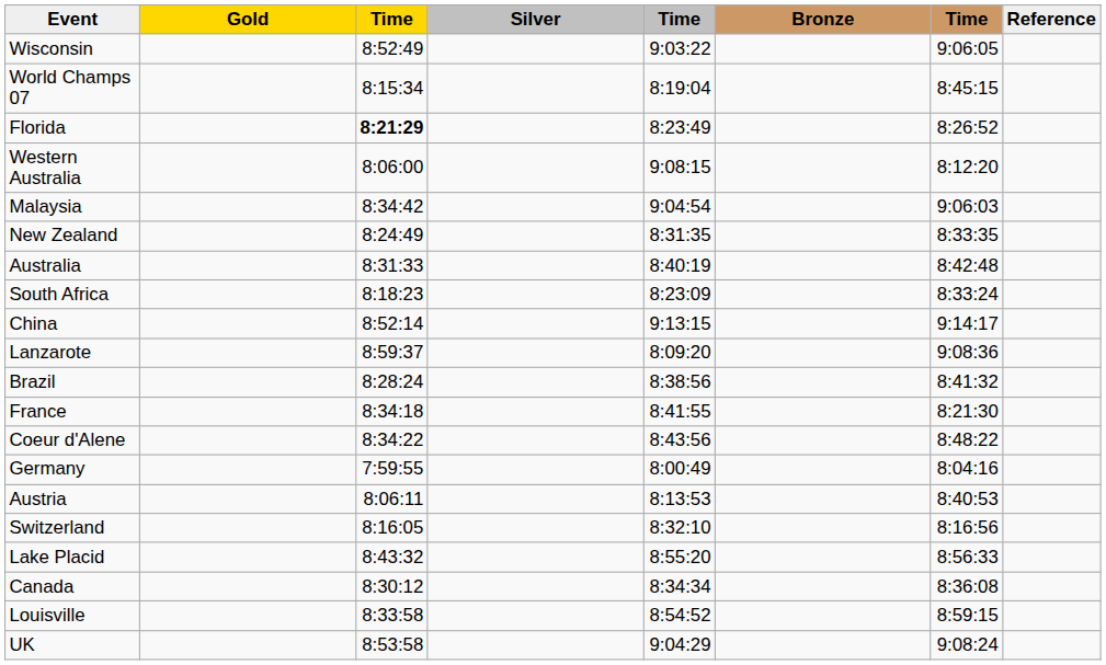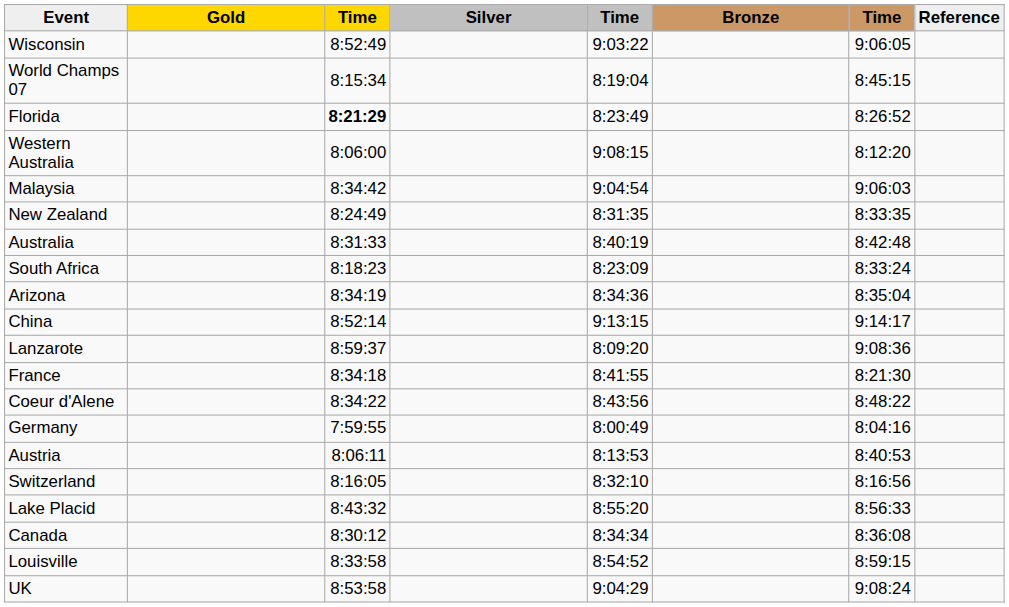 <table class="wikitable sortable">
 <tr align="center">
 <td width="110" bgcolor="efefef"><strong>Event</strong></td>
 <td width="180" bgcolor="gold"><strong>Gold</strong></td>
 <td width="55" bgcolor="gold"><strong>Time</strong></td>
 <td width="180" bgcolor="silver"><strong>Silver</strong></td>
 <td width="55" bgcolor="silver"><strong>Time</strong></td>
 <td width="180" bgcolor="cc9966"><strong>Bronze</strong></td>
 <td width="55" bgcolor="cc9966"><strong>Time</strong></td>
 <td class="unsortable" bgcolor="efefef"><strong>Reference</strong></td>
 </tr>
 <tr>
 <td>Wisconsin</td>
 <td></td>
 <td align="right">8:52:49</td>
 <td></td>
 <td align="right">9:03:22</td>
 <td></td>
 <td align="right">9:06:05</td>
 <td></td>
 </tr>
 <tr>
 <td>World Champs 07</td>
 <td></td>
 <td align="right">8:15:34</td>
 <td></td>
 <td align="right">8:19:04</td>
 <td></td>
 <td align="right">8:45:15</td>
 <td></td>
 </tr>
 <tr>
 <td>Florida</td>
 <td></td>
 <td align="right"><strong>8:21:29</strong></td>
 <td></td>
 <td align="right">8:23:49</td>
 <td></td>
 <td align="right">8:26:52</td>
 <td></td>
 </tr>
 <tr>
 <td>Western Australia</td>
 <td></td>
 <td align="right">8:06:00</td>
 <td></td>
 <td align="right">9:08:15</td>
 <td></td>
 <td align="right">8:12:20</td>
 <td></td>
 </tr>
 <tr>
 <td>Malaysia</td>
 <td></td>
 <td align="right">8:34:42</td>
 <td></td>
 <td align="right">9:04:54</td>
 <td></td>
 <td align="right">9:06:03</td>
 <td></td>
 </tr>
 <tr>
 <td>New Zealand</td>
 <td></td>
 <td align="right">8:24:49</td>
 <td></td>
 <td align="right">8:31:35</td>
 <td></td>
 <td align="right">8:33:35</td>
 <td></td>
 </tr>
 <tr>
 <td>Australia</td>
 <td></td>
 <td align="right">8:31:33</td>
 <td></td>
 <td align="right">8:40:19</td>
 <td></td>
 <td align="right">8:42:48</td>
 <td></td>
 </tr>
 <tr>
 <td>South Africa</td>
 <td></td>
 <td align="right">8:18:23</td>
 <td></td>
 <td align="right">8:23:09</td>
 <td></td>
 <td align="right">8:33:24</td>
 <td></td>
 </tr>
 <tr>
+<td>Arizona</td>
+<td></td>
+<td align="right">8:34:19</td>
+<td></td>
+<td align="right">8:34:36</td>
+<td></td>
+<td align="right">8:35:04</td>
+<td></td>
+</tr>
+<tr>
 <td>China</td>
 <td></td>
 <td align="right">8:52:14</td>
 <td></td>
 <td align="right">9:13:15</td>
 <td></td>
 <td align="right">9:14:17</td>
 <td></td>
 </tr>
 <tr>
 <td>Lanzarote</td>
 <td></td>
 <td align="right">8:59:37</td>
 <td></td>
 <td align="right">8:09:20</td>
 <td></td>
 <td align="right">9:08:36</td>
-<td></td>
-</tr>
-<tr>
-<td>Brazil</td>
-<td></td>
-<td align="right">8:28:24</td>
-<td></td>
-<td align="right">8:38:56</td>
-<td></td>
-<td align="right">8:41:32</td>
 <td></td>
 </tr>
 <tr>
 <td>France</td>
 <td></td>
 <td align="right">8:34:18</td>
 <td></td>
 <td align="right">8:41:55</td>
 <td></td>
 <td align="right">8:21:30</td>
 <td></td>
 </tr>
 <tr>
 <td>Coeur d'Alene</td>
 <td></td>
 <td align="right">8:34:22</td>
 <td></td>
 <td align="right">8:43:56</td>
 <td></td>
 <td align="right">8:48:22</td>
 <td></td>
 </tr>
 <tr>
 <td>Germany</td>
 <td></td>
 <td align="right">7:59:55</td>
 <td></td>
 <td align="right">8:00:49</td>
 <td></td>
 <td align="right">8:04:16</td>
 <td></td>
 </tr>
 <tr>
 <td>Austria</td>
 <td></td>
 <td align="right">8:06:11</td>
 <td></td>
 <td align="right">8:13:53</td>
 <td></td>
 <td align="right">8:40:53</td>
 <td></td>
 </tr>
 <tr>
 <td>Switzerland</td>
 <td></td>
 <td align="right">8:16:05</td>
 <td></td>
 <td align="right">8:32:10</td>
 <td></td>
 <td align="right">8:16:56</td>
 <td></td>
 </tr>
 <tr>
 <td>Lake Placid</td>
 <td></td>
 <td align="right">8:43:32</td>
 <td></td>
 <td align="right">8:55:20</td>
 <td></td>
 <td align="right">8:56:33</td>
 <td></td>
 </tr>
 <tr>
 <td>Canada</td>
 <td></td>
 <td align="right">8:30:12</td>
 <td></td>
 <td align="right">8:34:34</td>
 <td></td>
 <td align="right">8:36:08</td>
 <td></td>
 </tr>
 <tr>
 <td>Louisville</td>
 <td></td>
 <td align="right">8:33:58</td>
 <td></td>
 <td align="right">8:54:52</td>
 <td></td>
 <td align="right">8:59:15</td>
 <td></td>
 </tr>
 <tr>
 <td>UK</td>
 <td></td>
 <td align="right">8:53:58</td>
 <td></td>
 <td align="right">9:04:29</td>
 <td></td>
 <td align="right">9:08:24</td>
 <td></td>
 </tr>
 </table>
